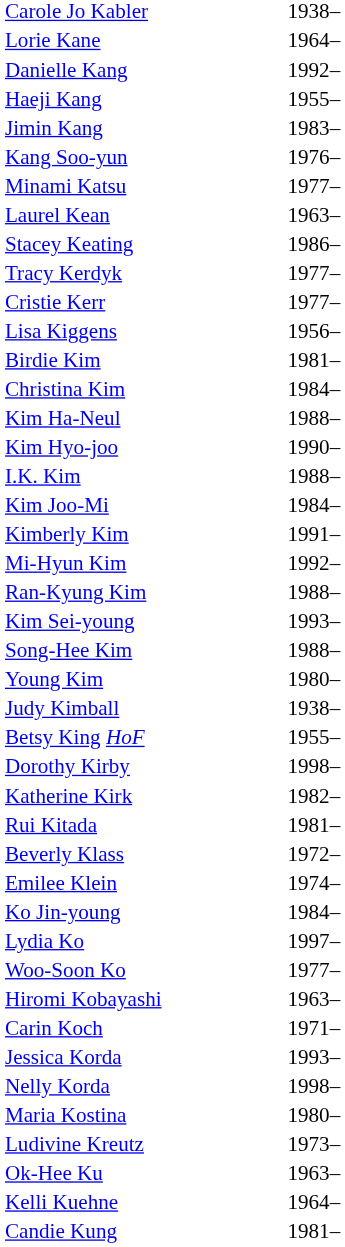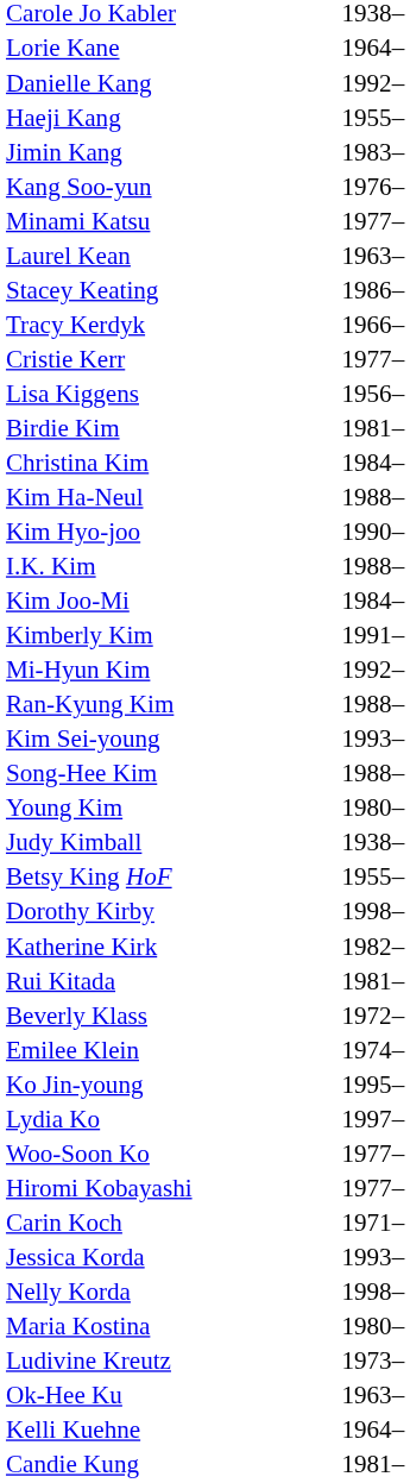 <table>
 <tr>
 <td style="width:210px"> <a href='#'>Carole Jo Kabler</a></td>
 <td>1938–</td>
 </tr>
 <tr>
 <td> <a href='#'>Lorie Kane</a></td>
 <td>1964–</td>
 </tr>
 <tr>
 <td> <a href='#'>Danielle Kang</a></td>
 <td>1992–</td>
 </tr>
 <tr>
 <td> <a href='#'>Haeji Kang</a></td>
 <td>1955–</td>
 </tr>
 <tr>
 <td> <a href='#'>Jimin Kang</a></td>
 <td>1983–</td>
 </tr>
 <tr>
 <td> <a href='#'>Kang Soo-yun</a></td>
 <td>1976–</td>
 </tr>
 <tr>
 <td> <a href='#'>Minami Katsu</a></td>
 <td>1977–</td>
 </tr>
 <tr>
 <td> <a href='#'>Laurel Kean</a></td>
 <td>1963–</td>
 </tr>
 <tr>
 <td> <a href='#'>Stacey Keating</a></td>
 <td>1986–</td>
 </tr>
 <tr>
 <td> <a href='#'>Tracy Kerdyk</a></td>
-<td>1977–</td>
+<td>1966–</td>
 </tr>
 <tr>
 <td> <a href='#'>Cristie Kerr</a></td>
 <td>1977–</td>
 </tr>
 <tr>
 <td> <a href='#'>Lisa Kiggens</a></td>
 <td>1956–</td>
 </tr>
 <tr>
 <td> <a href='#'>Birdie Kim</a></td>
 <td>1981–</td>
 </tr>
 <tr>
 <td> <a href='#'>Christina Kim</a></td>
 <td>1984–</td>
 </tr>
 <tr>
 <td> <a href='#'>Kim Ha-Neul</a></td>
 <td>1988–</td>
 </tr>
 <tr>
 <td> <a href='#'>Kim Hyo-joo</a></td>
 <td>1990–</td>
 </tr>
 <tr>
 <td> <a href='#'>I.K. Kim</a></td>
 <td>1988–</td>
 </tr>
 <tr>
 <td> <a href='#'>Kim Joo-Mi</a></td>
 <td>1984–</td>
 </tr>
 <tr>
 <td> <a href='#'>Kimberly Kim</a></td>
 <td>1991–</td>
 </tr>
 <tr>
 <td> <a href='#'>Mi-Hyun Kim</a></td>
 <td>1992–</td>
 </tr>
 <tr>
 <td> <a href='#'>Ran-Kyung Kim</a></td>
 <td>1988–</td>
 </tr>
 <tr>
 <td> <a href='#'>Kim Sei-young</a></td>
 <td>1993–</td>
 </tr>
 <tr>
 <td> <a href='#'>Song-Hee Kim</a></td>
 <td>1988–</td>
 </tr>
 <tr>
 <td> <a href='#'>Young Kim</a></td>
 <td>1980–</td>
 </tr>
 <tr>
 <td> <a href='#'>Judy Kimball</a></td>
 <td>1938–</td>
 </tr>
 <tr>
 <td> <a href='#'>Betsy King</a> <em><a href='#'><span>HoF</span></a></em></td>
 <td>1955–</td>
 </tr>
 <tr>
 <td> <a href='#'>Dorothy Kirby</a></td>
 <td>1998–</td>
 </tr>
 <tr>
 <td> <a href='#'>Katherine Kirk</a></td>
 <td>1982–</td>
 </tr>
 <tr>
 <td> <a href='#'>Rui Kitada</a></td>
 <td>1981–</td>
 </tr>
 <tr>
 <td> <a href='#'>Beverly Klass</a></td>
 <td>1972–</td>
 </tr>
 <tr>
 <td> <a href='#'>Emilee Klein</a></td>
 <td>1974–</td>
 </tr>
 <tr>
 <td> <a href='#'>Ko Jin-young</a></td>
-<td>1984–</td>
+<td>1995–</td>
 </tr>
 <tr>
 <td> <a href='#'>Lydia Ko</a></td>
 <td>1997–</td>
 </tr>
 <tr>
 <td> <a href='#'>Woo-Soon Ko</a></td>
 <td>1977–</td>
 </tr>
 <tr>
 <td> <a href='#'>Hiromi Kobayashi</a></td>
-<td>1963–</td>
+<td>1977–</td>
 </tr>
 <tr>
 <td> <a href='#'>Carin Koch</a></td>
 <td>1971–</td>
 </tr>
 <tr>
 <td> <a href='#'>Jessica Korda</a></td>
 <td>1993–</td>
 </tr>
 <tr>
 <td> <a href='#'>Nelly Korda</a></td>
 <td>1998–</td>
 </tr>
 <tr>
 <td> <a href='#'>Maria Kostina</a></td>
 <td>1980–</td>
 </tr>
 <tr>
 <td> <a href='#'>Ludivine Kreutz</a></td>
 <td>1973–</td>
 </tr>
 <tr>
 <td> <a href='#'>Ok-Hee Ku</a></td>
 <td>1963–</td>
 </tr>
 <tr>
 <td> <a href='#'>Kelli Kuehne</a></td>
 <td>1964–</td>
 </tr>
 <tr>
 <td>  <a href='#'>Candie Kung</a></td>
 <td>1981–</td>
 </tr>
 </table>
